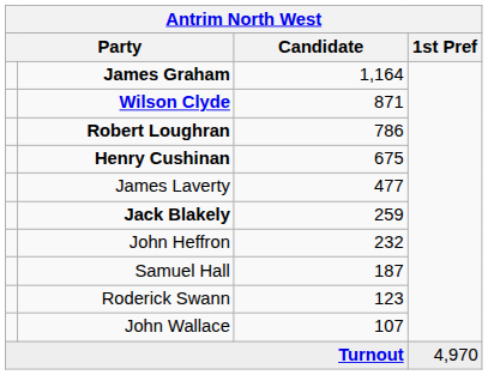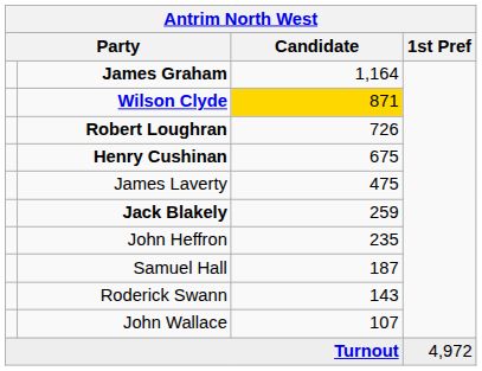 <table class="wikitable">
 <tr>
 <th colspan="4" align="center"><a href='#'>Antrim North West</a></th>
 </tr>
 <tr>
 <th colspan="2" align="center" width=200>Party</th>
 <th width=150>Candidate</th>
 <th width=60>1st Pref</th>
 </tr>
 <tr>
 <td></td>
 <td align="right"><strong>James Graham</strong></td>
 <td align="right">1,164</td>
 </tr>
 <tr>
 <td></td>
 <td align="right"><strong><a href='#'>Wilson Clyde</a></strong></td>
-<td align="right">871</td>
+<td align="right" style="background: gold;">871</td>
 </tr>
 <tr>
 <td></td>
 <td align="right"><strong>Robert Loughran</strong></td>
-<td align="right">786</td>
+<td align="right">726</td>
 </tr>
 <tr>
 <td></td>
 <td align="right"><strong>Henry Cushinan</strong></td>
 <td align="right">675</td>
 </tr>
 <tr>
 <td></td>
 <td align="right">James Laverty</td>
-<td align="right">477</td>
+<td align="right">475</td>
 </tr>
 <tr>
 <td></td>
 <td align="right"><strong>Jack Blakely</strong></td>
 <td align="right">259</td>
 </tr>
 <tr>
 <td></td>
 <td align="right">John Heffron</td>
-<td align="right">232</td>
+<td align="right">235</td>
 </tr>
 <tr>
 <td></td>
 <td align="right">Samuel Hall</td>
 <td align="right">187</td>
 </tr>
 <tr>
 <td></td>
 <td align="right">Roderick Swann</td>
-<td align="right">123</td>
+<td align="right">143</td>
 </tr>
 <tr>
 <td></td>
 <td align="right">John Wallace</td>
 <td align="right">107</td>
 </tr>
 <tr bgcolor="EEEEEE">
 <td colspan=3 align="right"><strong><a href='#'>Turnout</a></strong></td>
-<td align="right">4,970</td>
+<td align="right">4,972</td>
 </tr>
 </table>
